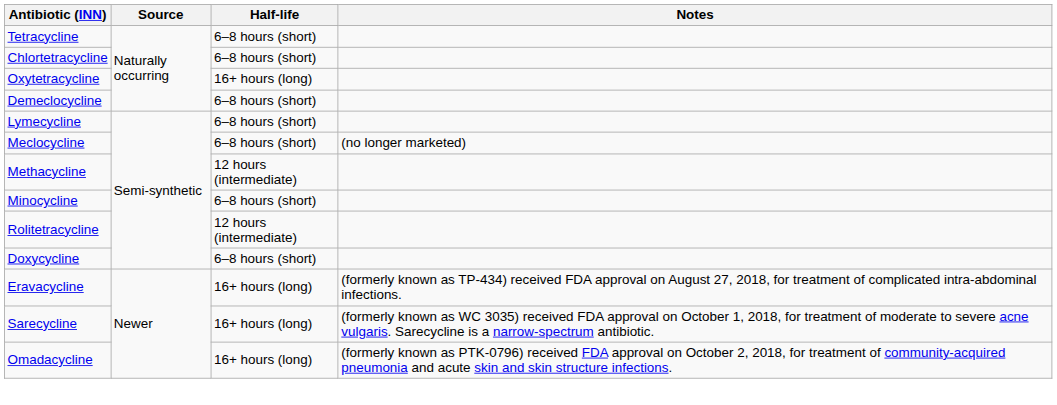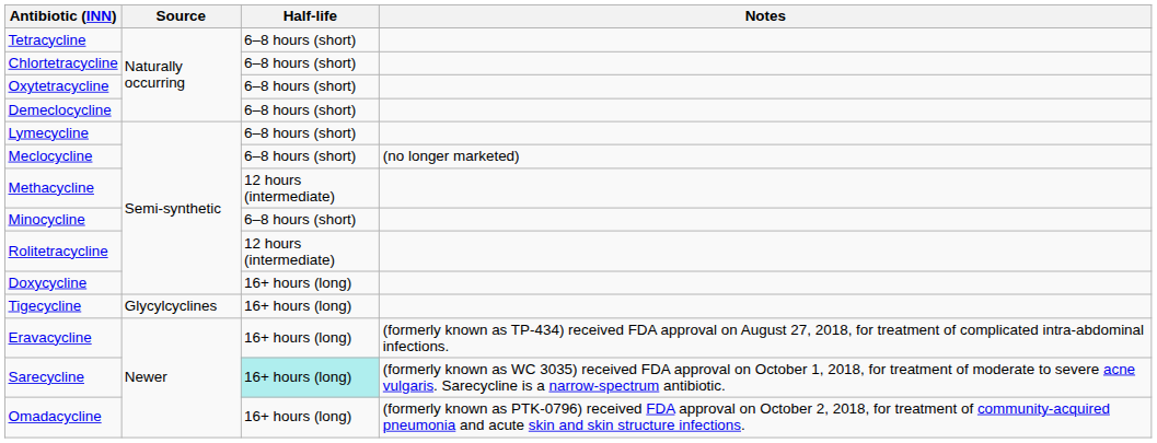 <table class="wikitable sortable">
 <tr>
 <th>Antibiotic (<a href='#'>INN</a>)</th>
 <th>Source</th>
 <th>Half-life</th>
 <th>Notes</th>
 </tr>
 <tr>
 <td><a href='#'>Tetracycline</a></td>
 <td rowspan=4>Naturally occurring</td>
 <td>6–8 hours (short)</td>
 <td></td>
 </tr>
 <tr>
 <td><a href='#'>Chlortetracycline</a></td>
 <td>6–8 hours (short)</td>
 <td></td>
 </tr>
 <tr>
 <td><a href='#'>Oxytetracycline</a></td>
-<td>16+ hours (long)</td>
+<td>6–8 hours (short)</td>
 <td></td>
 </tr>
 <tr>
 <td><a href='#'>Demeclocycline</a></td>
 <td>6–8 hours (short)</td>
 <td></td>
 </tr>
 <tr>
 <td><a href='#'>Lymecycline</a></td>
 <td rowspan=6>Semi-synthetic</td>
 <td>6–8 hours (short)</td>
 <td></td>
 </tr>
 <tr>
 <td><a href='#'>Meclocycline</a></td>
 <td>6–8 hours (short)</td>
 <td>(no longer marketed)</td>
 </tr>
 <tr>
 <td><a href='#'>Methacycline</a></td>
 <td>12 hours (intermediate)</td>
 <td></td>
 </tr>
 <tr>
 <td><a href='#'>Minocycline</a></td>
 <td>6–8 hours (short)</td>
 <td></td>
 </tr>
 <tr>
 <td><a href='#'>Rolitetracycline</a></td>
 <td>12 hours (intermediate)</td>
 <td></td>
 </tr>
 <tr>
 <td><a href='#'>Doxycycline</a></td>
-<td>6–8 hours (short)</td>
+<td>16+ hours (long)</td>
+<td></td>
+</tr>
+<tr>
+<td><a href='#'>Tigecycline</a></td>
+<td>Glycylcyclines</td>
+<td>16+ hours (long)</td>
 <td></td>
 </tr>
 <tr>
 <td><a href='#'>Eravacycline</a></td>
 <td rowspan=3>Newer</td>
 <td>16+ hours (long)</td>
 <td>(formerly known as TP-434) received FDA approval on August 27, 2018, for treatment of complicated intra-abdominal infections.</td>
 </tr>
 <tr>
 <td><a href='#'>Sarecycline</a></td>
-<td>16+ hours (long)</td>
+<td style="background: paleturquoise;">16+ hours (long)</td>
 <td>(formerly known as WC 3035) received FDA approval on October 1, 2018, for treatment of moderate to severe <a href='#'>acne vulgaris</a>.  Sarecycline is a <a href='#'>narrow-spectrum</a> antibiotic.</td>
 </tr>
 <tr>
 <td><a href='#'>Omadacycline</a></td>
 <td>16+ hours (long)</td>
 <td>(formerly known as PTK-0796) received <a href='#'>FDA</a> approval on October 2, 2018, for treatment of <a href='#'>community-acquired pneumonia</a> and acute <a href='#'>skin and skin structure infections</a>.</td>
 </tr>
 </table>
